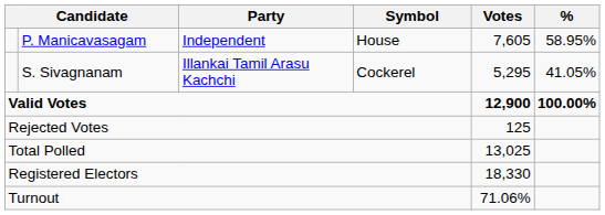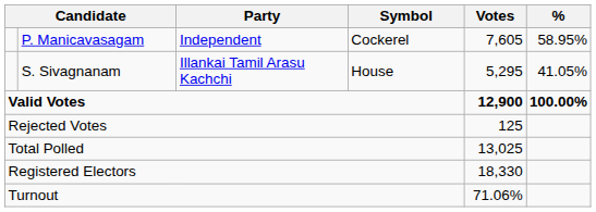 <table class="wikitable" border="1" style="text-align:right;">
 <tr>
 <th align=left colspan=2 width="180">Candidate</th>
 <th align=left width="180">Party</th>
 <th align=left width="120">Symbol</th>
 <th align=left width="60">Votes</th>
 <th align=left width="60">%</th>
 </tr>
 <tr>
 <td bgcolor=> </td>
 <td align=left><a href='#'>P. Manicavasagam</a></td>
 <td align=left><a href='#'>Independent</a></td>
-<td align=left>House</td>
+<td align=left>Cockerel</td>
 <td>7,605</td>
 <td>58.95%</td>
 </tr>
 <tr>
 <td></td>
 <td align=left>S. Sivagnanam</td>
 <td align=left><a href='#'>Illankai Tamil Arasu Kachchi</a></td>
-<td align=left>Cockerel</td>
+<td align=left>House</td>
 <td>5,295</td>
 <td>41.05%</td>
 </tr>
 <tr>
 <td align=left colspan=4><strong>Valid Votes</strong></td>
 <td><strong>12,900</strong></td>
 <td><strong>100.00%</strong></td>
 </tr>
 <tr>
 <td align=left colspan=4>Rejected Votes</td>
 <td>125</td>
 <td></td>
 </tr>
 <tr>
 <td align=left colspan=4>Total Polled</td>
 <td>13,025</td>
 <td></td>
 </tr>
 <tr>
 <td align=left colspan=4>Registered Electors</td>
 <td>18,330</td>
 <td></td>
 </tr>
 <tr>
 <td align=left colspan=4>Turnout</td>
 <td>71.06%</td>
 <td></td>
 </tr>
 </table>
